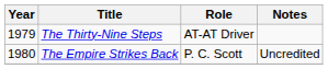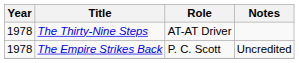 <table class="wikitable sortable">
 <tr>
 <th>Year</th>
 <th>Title</th>
 <th>Role</th>
 <th>Notes</th>
 </tr>
 <tr>
-<td>1979</td>
+<td>1978</td>
 <td><em><a href='#'>The Thirty-Nine Steps</a></em></td>
 <td>AT-AT Driver</td>
 <td></td>
 </tr>
 <tr>
-<td>1980</td>
+<td>1978</td>
 <td><em><a href='#'>The Empire Strikes Back</a></em></td>
 <td>P. C. Scott</td>
 <td>Uncredited</td>
 </tr>
 <tr>
 </tr>
 </table>
